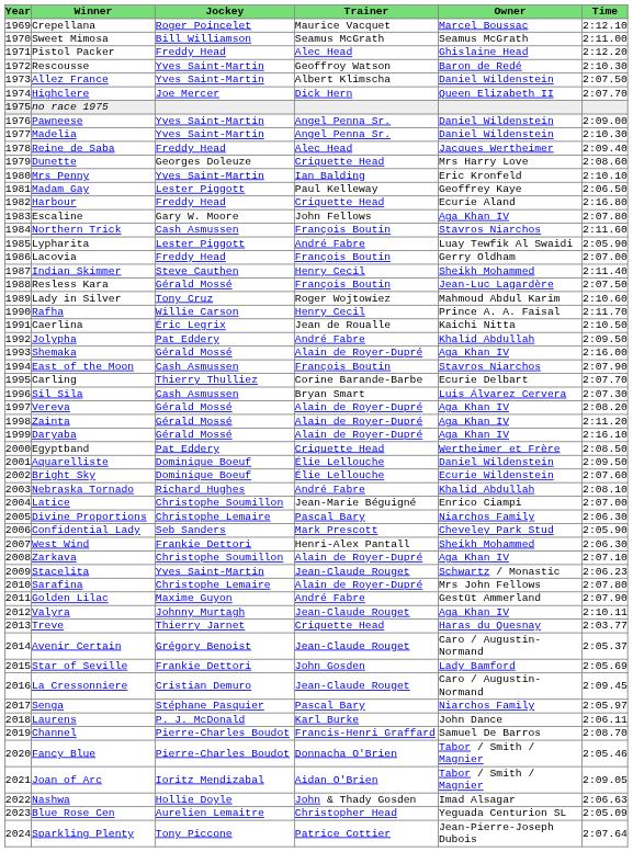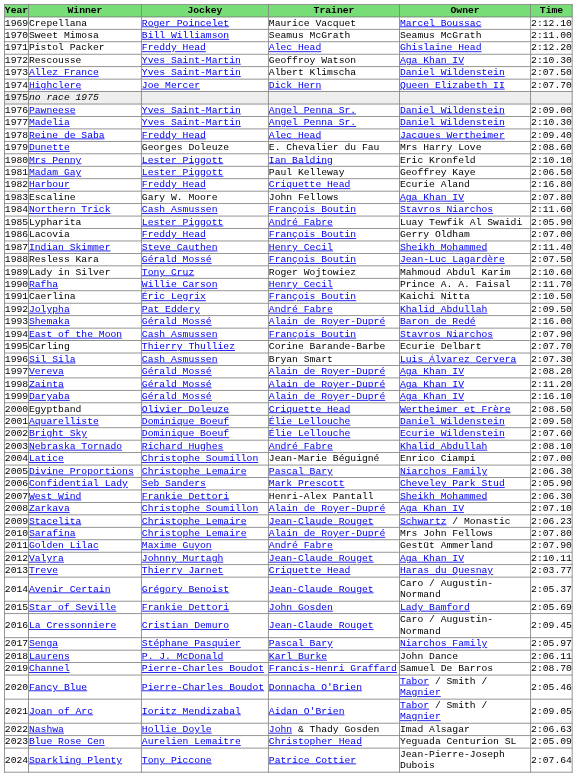 <table class = "sortable" | border="1" cellpadding="0" style="border-collapse: collapse; font-size:90%">
 <tr bgcolor="#77dd77" align="center">
 <th>Year</th>
 <th>Winner</th>
 <th>Jockey</th>
 <th>Trainer</th>
 <th>Owner</th>
 <th>Time</th>
 </tr>
 <tr>
 <td>1969</td>
 <td width=135px>Crepellana</td>
 <td width=152px><a href='#'>Roger Poincelet</a></td>
 <td width=157px>Maurice Vacquet</td>
 <td width=157px><a href='#'>Marcel Boussac</a></td>
 <td>2:12.10</td>
 </tr>
 <tr>
 <td>1970</td>
 <td>Sweet Mimosa</td>
 <td><a href='#'>Bill Williamson</a></td>
 <td>Seamus McGrath</td>
 <td>Seamus McGrath</td>
 <td>2:11.00</td>
 </tr>
 <tr>
 <td>1971</td>
 <td>Pistol Packer</td>
 <td><a href='#'>Freddy Head</a></td>
 <td><a href='#'>Alec Head</a></td>
 <td><a href='#'>Ghislaine Head</a></td>
 <td>2:12.20</td>
 </tr>
 <tr>
 <td>1972</td>
 <td>Rescousse</td>
 <td><a href='#'>Yves Saint-Martin</a></td>
 <td>Geoffroy Watson</td>
-<td><a href='#'>Baron de Redé</a></td>
+<td><a href='#'>Aga Khan IV</a></td>
 <td>2:10.30</td>
 </tr>
 <tr>
 <td>1973</td>
 <td><a href='#'>Allez France</a></td>
 <td><a href='#'>Yves Saint-Martin</a></td>
 <td>Albert Klimscha</td>
 <td><a href='#'>Daniel Wildenstein</a></td>
 <td>2:07.50</td>
 </tr>
 <tr>
 <td>1974</td>
 <td><a href='#'>Highclere</a></td>
 <td><a href='#'>Joe Mercer</a></td>
 <td><a href='#'>Dick Hern</a></td>
 <td><a href='#'>Queen Elizabeth II</a></td>
 <td>2:07.70</td>
 </tr>
 <tr bgcolor="#eeeeee">
 <td><span>1975</span></td>
 <td><em>no race 1975</em> </td>
 <td></td>
 <td></td>
 <td></td>
 <td></td>
 </tr>
 <tr>
 <td>1976</td>
 <td><a href='#'>Pawneese</a></td>
 <td><a href='#'>Yves Saint-Martin</a></td>
 <td><a href='#'>Angel Penna Sr.</a></td>
 <td><a href='#'>Daniel Wildenstein</a></td>
 <td>2:09.00</td>
 </tr>
 <tr>
 <td>1977</td>
 <td><a href='#'>Madelia</a></td>
 <td><a href='#'>Yves Saint-Martin</a></td>
 <td><a href='#'>Angel Penna Sr.</a></td>
 <td><a href='#'>Daniel Wildenstein</a></td>
 <td>2:10.30</td>
 </tr>
 <tr>
 <td>1978</td>
 <td><a href='#'>Reine de Saba</a></td>
 <td><a href='#'>Freddy Head</a></td>
 <td><a href='#'>Alec Head</a></td>
 <td><a href='#'>Jacques Wertheimer</a></td>
 <td>2:09.40</td>
 </tr>
 <tr>
 <td>1979</td>
 <td><a href='#'>Dunette</a></td>
 <td>Georges Doleuze</td>
-<td><a href='#'>Criquette Head</a></td>
+<td>E. Chevalier du Fau </td>
 <td>Mrs Harry Love</td>
 <td>2:08.60</td>
 </tr>
 <tr>
 <td>1980</td>
 <td><a href='#'>Mrs Penny</a></td>
-<td><a href='#'>Yves Saint-Martin</a></td>
+<td><a href='#'>Lester Piggott</a></td>
 <td><a href='#'>Ian Balding</a></td>
 <td>Eric Kronfeld</td>
 <td>2:10.10</td>
 </tr>
 <tr>
 <td>1981</td>
 <td><a href='#'>Madam Gay</a></td>
 <td><a href='#'>Lester Piggott</a></td>
 <td>Paul Kelleway</td>
 <td>Geoffrey Kaye</td>
 <td>2:06.50</td>
 </tr>
 <tr>
 <td>1982</td>
 <td><a href='#'>Harbour</a></td>
 <td><a href='#'>Freddy Head</a></td>
 <td><a href='#'>Criquette Head</a></td>
 <td>Ecurie Aland</td>
 <td>2:16.80</td>
 </tr>
 <tr>
 <td>1983</td>
 <td>Escaline</td>
 <td>Gary W. Moore</td>
 <td>John Fellows</td>
 <td><a href='#'>Aga Khan IV</a></td>
 <td>2:07.80</td>
 </tr>
 <tr>
 <td>1984</td>
 <td><a href='#'>Northern Trick</a></td>
 <td><a href='#'>Cash Asmussen</a></td>
 <td><a href='#'>François Boutin</a></td>
 <td><a href='#'>Stavros Niarchos</a></td>
 <td>2:11.60</td>
 </tr>
 <tr>
 <td>1985</td>
 <td>Lypharita</td>
 <td><a href='#'>Lester Piggott</a></td>
 <td><a href='#'>André Fabre</a></td>
 <td>Luay Tewfik Al Swaidi</td>
 <td>2:05.90</td>
 </tr>
 <tr>
 <td>1986</td>
 <td>Lacovia</td>
 <td><a href='#'>Freddy Head</a></td>
 <td><a href='#'>François Boutin</a></td>
 <td>Gerry Oldham</td>
 <td>2:07.00</td>
 </tr>
 <tr>
 <td>1987</td>
 <td><a href='#'>Indian Skimmer</a></td>
 <td><a href='#'>Steve Cauthen</a></td>
 <td><a href='#'>Henry Cecil</a></td>
 <td><a href='#'>Sheikh Mohammed</a></td>
 <td>2:11.40</td>
 </tr>
 <tr>
 <td>1988</td>
 <td>Resless Kara</td>
 <td><a href='#'>Gérald Mossé</a></td>
 <td><a href='#'>François Boutin</a></td>
 <td><a href='#'>Jean-Luc Lagardère</a></td>
 <td>2:07.50</td>
 </tr>
 <tr>
 <td>1989</td>
 <td>Lady in Silver</td>
 <td><a href='#'>Tony Cruz</a></td>
 <td>Roger Wojtowiez</td>
 <td>Mahmoud Abdul Karim</td>
 <td>2:10.60</td>
 </tr>
 <tr>
 <td>1990</td>
 <td><a href='#'>Rafha</a></td>
 <td><a href='#'>Willie Carson</a></td>
 <td><a href='#'>Henry Cecil</a></td>
 <td>Prince A. A. Faisal</td>
 <td>2:11.70</td>
 </tr>
 <tr>
 <td>1991</td>
 <td>Caerlina</td>
 <td><a href='#'>Éric Legrix</a></td>
-<td>Jean de Roualle</td>
+<td><a href='#'>François Boutin</a></td>
 <td>Kaichi Nitta</td>
 <td>2:10.50</td>
 </tr>
 <tr>
 <td>1992</td>
 <td><a href='#'>Jolypha</a></td>
 <td><a href='#'>Pat Eddery</a></td>
 <td><a href='#'>André Fabre</a></td>
 <td><a href='#'>Khalid Abdullah</a></td>
 <td>2:09.50</td>
 </tr>
 <tr>
 <td>1993</td>
 <td><a href='#'>Shemaka</a></td>
 <td><a href='#'>Gérald Mossé</a></td>
 <td><a href='#'>Alain de Royer-Dupré</a></td>
-<td><a href='#'>Aga Khan IV</a></td>
+<td><a href='#'>Baron de Redé</a></td>
 <td>2:16.00</td>
 </tr>
 <tr>
 <td>1994</td>
 <td><a href='#'>East of the Moon</a></td>
 <td><a href='#'>Cash Asmussen</a></td>
 <td><a href='#'>François Boutin</a></td>
 <td><a href='#'>Stavros Niarchos</a></td>
 <td>2:07.90</td>
 </tr>
 <tr>
 <td>1995</td>
 <td>Carling</td>
 <td><a href='#'>Thierry Thulliez</a></td>
 <td>Corine Barande-Barbe</td>
 <td>Ecurie Delbart</td>
 <td>2:07.70</td>
 </tr>
 <tr>
 <td>1996</td>
 <td><a href='#'>Sil Sila</a></td>
 <td><a href='#'>Cash Asmussen</a></td>
 <td>Bryan Smart</td>
 <td><a href='#'>Luis Álvarez Cervera</a></td>
 <td>2:07.30</td>
 </tr>
 <tr>
 <td>1997</td>
 <td><a href='#'>Vereva</a></td>
 <td><a href='#'>Gérald Mossé</a></td>
 <td><a href='#'>Alain de Royer-Dupré</a></td>
 <td><a href='#'>Aga Khan IV</a></td>
 <td>2:08.20</td>
 </tr>
 <tr>
 <td>1998</td>
 <td><a href='#'>Zainta</a></td>
 <td><a href='#'>Gérald Mossé</a></td>
 <td><a href='#'>Alain de Royer-Dupré</a></td>
 <td><a href='#'>Aga Khan IV</a></td>
 <td>2:11.20</td>
 </tr>
 <tr>
 <td>1999</td>
 <td><a href='#'>Daryaba</a></td>
 <td><a href='#'>Gérald Mossé</a></td>
 <td><a href='#'>Alain de Royer-Dupré</a></td>
 <td><a href='#'>Aga Khan IV</a></td>
 <td>2:16.10</td>
 </tr>
 <tr>
 <td>2000</td>
 <td>Egyptband</td>
-<td><a href='#'>Pat Eddery</a></td>
+<td><a href='#'>Olivier Doleuze</a></td>
 <td><a href='#'>Criquette Head</a></td>
 <td><a href='#'>Wertheimer et Frère</a></td>
 <td>2:08.50</td>
 </tr>
 <tr>
 <td>2001</td>
 <td><a href='#'>Aquarelliste</a></td>
 <td><a href='#'>Dominique Boeuf</a></td>
 <td><a href='#'>Élie Lellouche</a></td>
 <td><a href='#'>Daniel Wildenstein</a></td>
 <td>2:09.50</td>
 </tr>
 <tr>
 <td>2002</td>
 <td><a href='#'>Bright Sky</a></td>
 <td><a href='#'>Dominique Boeuf</a></td>
 <td><a href='#'>Élie Lellouche</a></td>
 <td><a href='#'>Ecurie Wildenstein</a></td>
 <td>2:07.60</td>
 </tr>
 <tr>
 <td>2003</td>
 <td><a href='#'>Nebraska Tornado</a></td>
 <td><a href='#'>Richard Hughes</a></td>
 <td><a href='#'>André Fabre</a></td>
 <td><a href='#'>Khalid Abdullah</a></td>
 <td>2:08.10</td>
 </tr>
 <tr>
 <td>2004</td>
 <td><a href='#'>Latice</a></td>
 <td><a href='#'>Christophe Soumillon</a></td>
 <td>Jean-Marie Béguigné</td>
 <td>Enrico Ciampi</td>
 <td>2:07.00</td>
 </tr>
 <tr>
 <td>2005</td>
 <td><a href='#'>Divine Proportions</a></td>
 <td><a href='#'>Christophe Lemaire</a></td>
 <td><a href='#'>Pascal Bary</a></td>
 <td><a href='#'>Niarchos Family</a></td>
 <td>2:06.30</td>
 </tr>
 <tr>
 <td>2006</td>
 <td><a href='#'>Confidential Lady</a></td>
 <td><a href='#'>Seb Sanders</a></td>
 <td><a href='#'>Mark Prescott</a></td>
 <td><a href='#'>Cheveley Park Stud</a></td>
 <td>2:05.90</td>
 </tr>
 <tr>
 <td>2007</td>
 <td><a href='#'>West Wind</a></td>
 <td><a href='#'>Frankie Dettori</a></td>
 <td>Henri-Alex Pantall</td>
 <td><a href='#'>Sheikh Mohammed</a></td>
 <td>2:06.30</td>
 </tr>
 <tr>
 <td>2008</td>
 <td><a href='#'>Zarkava</a></td>
 <td><a href='#'>Christophe Soumillon</a></td>
 <td><a href='#'>Alain de Royer-Dupré</a></td>
 <td><a href='#'>Aga Khan IV</a></td>
 <td>2:07.10</td>
 </tr>
 <tr>
 <td>2009</td>
 <td><a href='#'>Stacelita</a></td>
-<td><a href='#'>Yves Saint-Martin</a></td>
+<td><a href='#'>Christophe Lemaire</a></td>
 <td><a href='#'>Jean-Claude Rouget</a></td>
 <td><a href='#'>Schwartz</a> / Monastic </td>
 <td>2:06.23</td>
 </tr>
 <tr>
 <td>2010</td>
 <td><a href='#'>Sarafina</a></td>
 <td><a href='#'>Christophe Lemaire</a></td>
 <td><a href='#'>Alain de Royer-Dupré</a></td>
 <td>Mrs John Fellows</td>
 <td>2:07.80</td>
 </tr>
 <tr>
 <td>2011</td>
 <td><a href='#'>Golden Lilac</a></td>
 <td><a href='#'>Maxime Guyon</a></td>
 <td><a href='#'>André Fabre</a></td>
 <td>Gestüt Ammerland</td>
 <td>2:07.90</td>
 </tr>
 <tr>
 <td>2012</td>
 <td><a href='#'>Valyra</a></td>
 <td><a href='#'>Johnny Murtagh</a></td>
 <td><a href='#'>Jean-Claude Rouget</a></td>
 <td><a href='#'>Aga Khan IV</a></td>
 <td>2:10.11</td>
 </tr>
 <tr>
 <td>2013</td>
 <td><a href='#'>Treve</a></td>
 <td><a href='#'>Thierry Jarnet</a></td>
 <td><a href='#'>Criquette Head</a></td>
 <td><a href='#'>Haras du Quesnay</a></td>
 <td>2:03.77</td>
 </tr>
 <tr>
 <td>2014</td>
 <td><a href='#'>Avenir Certain</a></td>
 <td><a href='#'>Grégory Benoist</a></td>
 <td><a href='#'>Jean-Claude Rouget</a></td>
 <td>Caro / Augustin-Normand </td>
 <td>2:05.37</td>
 </tr>
 <tr>
 <td>2015</td>
 <td><a href='#'>Star of Seville</a></td>
 <td><a href='#'>Frankie Dettori</a></td>
 <td><a href='#'>John Gosden</a></td>
 <td><a href='#'>Lady Bamford</a></td>
 <td>2:05.69</td>
 </tr>
 <tr>
 <td>2016</td>
 <td><a href='#'>La Cressonniere</a></td>
 <td><a href='#'>Cristian Demuro</a></td>
 <td><a href='#'>Jean-Claude Rouget</a></td>
 <td>Caro / Augustin-Normand </td>
 <td>2:09.45</td>
 </tr>
 <tr>
 <td>2017</td>
 <td><a href='#'>Senga</a></td>
 <td><a href='#'>Stéphane Pasquier</a></td>
 <td><a href='#'>Pascal Bary</a></td>
 <td><a href='#'>Niarchos Family</a></td>
 <td>2:05.97</td>
 </tr>
 <tr>
 <td>2018</td>
 <td><a href='#'>Laurens</a></td>
 <td><a href='#'>P. J. McDonald</a></td>
 <td><a href='#'>Karl Burke</a></td>
 <td>John Dance</td>
 <td>2:06.11</td>
 </tr>
 <tr>
 <td>2019</td>
 <td><a href='#'>Channel</a></td>
 <td><a href='#'>Pierre-Charles Boudot</a></td>
 <td><a href='#'>Francis-Henri Graffard</a></td>
 <td>Samuel De Barros</td>
 <td>2:08.70</td>
 </tr>
 <tr>
 <td>2020</td>
 <td><a href='#'>Fancy Blue</a></td>
 <td><a href='#'>Pierre-Charles Boudot</a></td>
 <td><a href='#'>Donnacha O'Brien</a></td>
 <td><a href='#'>Tabor</a> / Smith  / <a href='#'>Magnier</a></td>
 <td>2:05.46</td>
 </tr>
 <tr>
 <td>2021</td>
 <td><a href='#'>Joan of Arc</a></td>
 <td><a href='#'>Ioritz Mendizabal</a></td>
 <td><a href='#'>Aidan O'Brien</a></td>
 <td><a href='#'>Tabor</a> / Smith  / <a href='#'>Magnier</a></td>
 <td>2:09.05</td>
 </tr>
 <tr>
 <td>2022</td>
 <td><a href='#'>Nashwa</a></td>
 <td><a href='#'>Hollie Doyle</a></td>
 <td><a href='#'>John</a> & Thady Gosden</td>
 <td>Imad Alsagar</td>
 <td>2:06.63</td>
 </tr>
 <tr>
 <td>2023</td>
 <td><a href='#'>Blue Rose Cen</a></td>
 <td><a href='#'>Aurelien Lemaitre</a></td>
 <td><a href='#'>Christopher Head</a></td>
 <td>Yeguada Centurion SL</td>
 <td>2:05.09</td>
 </tr>
 <tr>
 <td>2024</td>
 <td><a href='#'>Sparkling Plenty</a></td>
 <td><a href='#'>Tony Piccone</a></td>
 <td><a href='#'>Patrice Cottier</a></td>
 <td>Jean-Pierre-Joseph Dubois</td>
 <td>2:07.64</td>
 </tr>
 </table>
